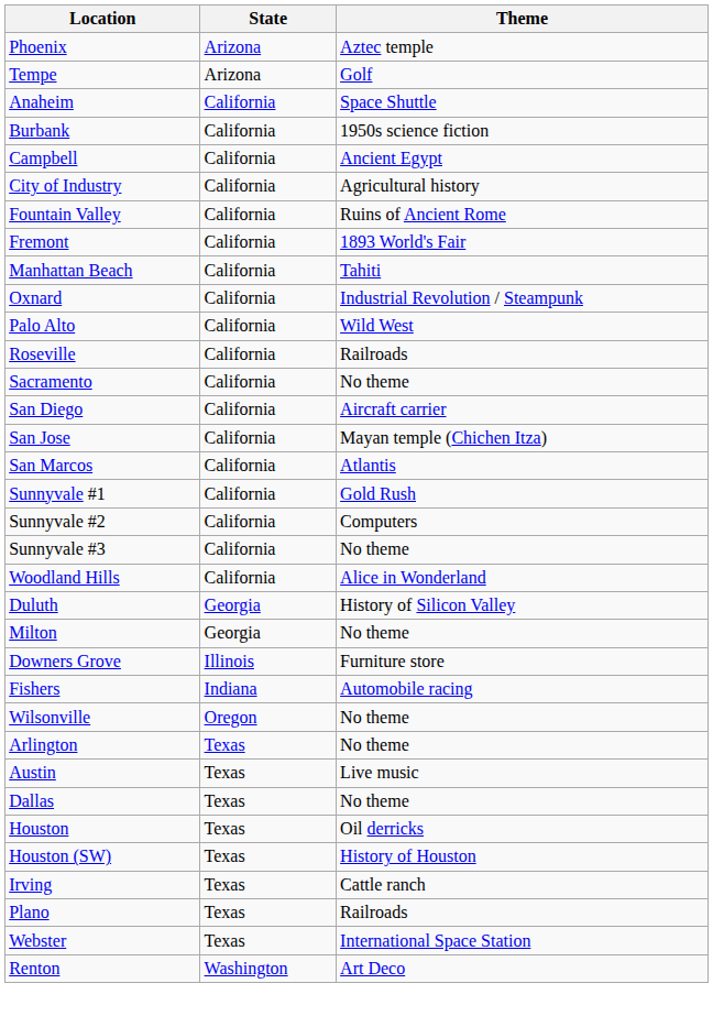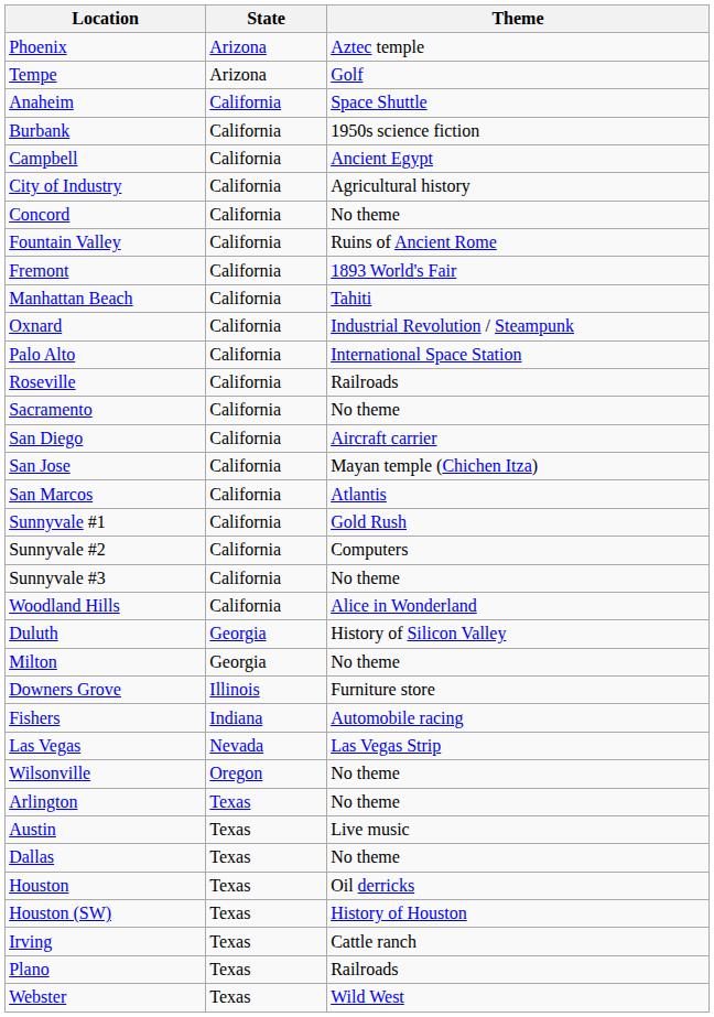 <table class="wikitable sortable" border="1" style="width:100%; max-width: 640px;">
 <tr>
 <th scope="col">Location</th>
 <th scope="col">State</th>
 <th scope="col">Theme</th>
 </tr>
 <tr>
 <td><a href='#'>Phoenix</a></td>
 <td><a href='#'>Arizona</a></td>
 <td><a href='#'>Aztec</a> temple</td>
 </tr>
 <tr>
 <td><a href='#'>Tempe</a></td>
 <td>Arizona</td>
 <td><a href='#'>Golf</a></td>
 </tr>
 <tr>
 <td><a href='#'>Anaheim</a></td>
 <td><a href='#'>California</a></td>
 <td><a href='#'>Space Shuttle</a></td>
 </tr>
 <tr>
 <td><a href='#'>Burbank</a></td>
 <td>California</td>
 <td>1950s science fiction</td>
 </tr>
 <tr>
 <td><a href='#'>Campbell</a></td>
 <td>California</td>
 <td><a href='#'>Ancient Egypt</a></td>
 </tr>
 <tr>
 <td><a href='#'>City of Industry</a></td>
 <td>California</td>
 <td>Agricultural history</td>
 </tr>
 <tr>
+<td><a href='#'>Concord</a></td>
+<td>California</td>
+<td>No theme</td>
+</tr>
+<tr>
 <td><a href='#'>Fountain Valley</a></td>
 <td>California</td>
 <td>Ruins of <a href='#'>Ancient Rome</a></td>
 </tr>
 <tr>
 <td><a href='#'>Fremont</a></td>
 <td>California</td>
 <td><a href='#'>1893 World's Fair</a></td>
 </tr>
 <tr>
 <td><a href='#'>Manhattan Beach</a></td>
 <td>California</td>
 <td><a href='#'>Tahiti</a></td>
 </tr>
 <tr>
 <td><a href='#'>Oxnard</a></td>
 <td>California</td>
 <td><a href='#'>Industrial Revolution</a> / <a href='#'>Steampunk</a></td>
 </tr>
 <tr>
 <td><a href='#'>Palo Alto</a></td>
 <td>California</td>
-<td><a href='#'>Wild West</a></td>
+<td><a href='#'>International Space Station</a></td>
 </tr>
 <tr>
 <td><a href='#'>Roseville</a></td>
 <td>California</td>
 <td>Railroads</td>
 </tr>
 <tr>
 <td><a href='#'>Sacramento</a></td>
 <td>California</td>
 <td>No theme</td>
 </tr>
 <tr>
 <td><a href='#'>San Diego</a></td>
 <td>California</td>
 <td><a href='#'>Aircraft carrier</a></td>
 </tr>
 <tr>
 <td><a href='#'>San Jose</a></td>
 <td>California</td>
 <td>Mayan temple (<a href='#'>Chichen Itza</a>)</td>
 </tr>
 <tr>
 <td><a href='#'>San Marcos</a></td>
 <td>California</td>
 <td><a href='#'>Atlantis</a></td>
 </tr>
 <tr>
 <td><a href='#'>Sunnyvale</a> #1</td>
 <td>California</td>
 <td><a href='#'>Gold Rush</a></td>
 </tr>
 <tr>
 <td>Sunnyvale #2</td>
 <td>California</td>
 <td>Computers</td>
 </tr>
 <tr>
 <td>Sunnyvale #3</td>
 <td>California</td>
 <td>No theme</td>
 </tr>
 <tr>
 <td><a href='#'>Woodland Hills</a></td>
 <td>California</td>
 <td><a href='#'>Alice in Wonderland</a></td>
 </tr>
 <tr>
 <td><a href='#'>Duluth</a></td>
 <td><a href='#'>Georgia</a></td>
 <td>History of <a href='#'>Silicon Valley</a></td>
 </tr>
 <tr>
 <td><a href='#'>Milton</a></td>
 <td>Georgia</td>
 <td>No theme</td>
 </tr>
 <tr>
 <td><a href='#'>Downers Grove</a></td>
 <td><a href='#'>Illinois</a></td>
 <td>Furniture store</td>
 </tr>
 <tr>
 <td><a href='#'>Fishers</a></td>
 <td><a href='#'>Indiana</a></td>
 <td><a href='#'>Automobile racing</a></td>
 </tr>
 <tr>
+<td><a href='#'>Las Vegas</a></td>
+<td><a href='#'>Nevada</a></td>
+<td><a href='#'>Las Vegas Strip</a></td>
+</tr>
+<tr>
 <td><a href='#'>Wilsonville</a></td>
 <td><a href='#'>Oregon</a></td>
 <td>No theme</td>
 </tr>
 <tr>
 <td><a href='#'>Arlington</a></td>
 <td><a href='#'>Texas</a></td>
 <td>No theme</td>
 </tr>
 <tr>
 <td><a href='#'>Austin</a></td>
 <td>Texas</td>
 <td>Live music</td>
 </tr>
 <tr>
 <td><a href='#'>Dallas</a></td>
 <td>Texas</td>
 <td>No theme</td>
 </tr>
 <tr>
 <td><a href='#'>Houston</a></td>
 <td>Texas</td>
 <td>Oil <a href='#'>derricks</a></td>
 </tr>
 <tr>
 <td><a href='#'>Houston (SW)</a></td>
 <td>Texas</td>
 <td><a href='#'>History of Houston</a></td>
 </tr>
 <tr>
 <td><a href='#'>Irving</a></td>
 <td>Texas</td>
 <td>Cattle ranch</td>
 </tr>
 <tr>
 <td><a href='#'>Plano</a></td>
 <td>Texas</td>
 <td>Railroads</td>
 </tr>
 <tr>
 <td><a href='#'>Webster</a></td>
 <td>Texas</td>
-<td><a href='#'>International Space Station</a></td>
-</tr>
-<tr>
-<td><a href='#'>Renton</a></td>
-<td><a href='#'>Washington</a></td>
-<td><a href='#'>Art Deco</a></td>
+<td><a href='#'>Wild West</a></td>
 </tr>
 <tr>
 </tr>
 </table>
